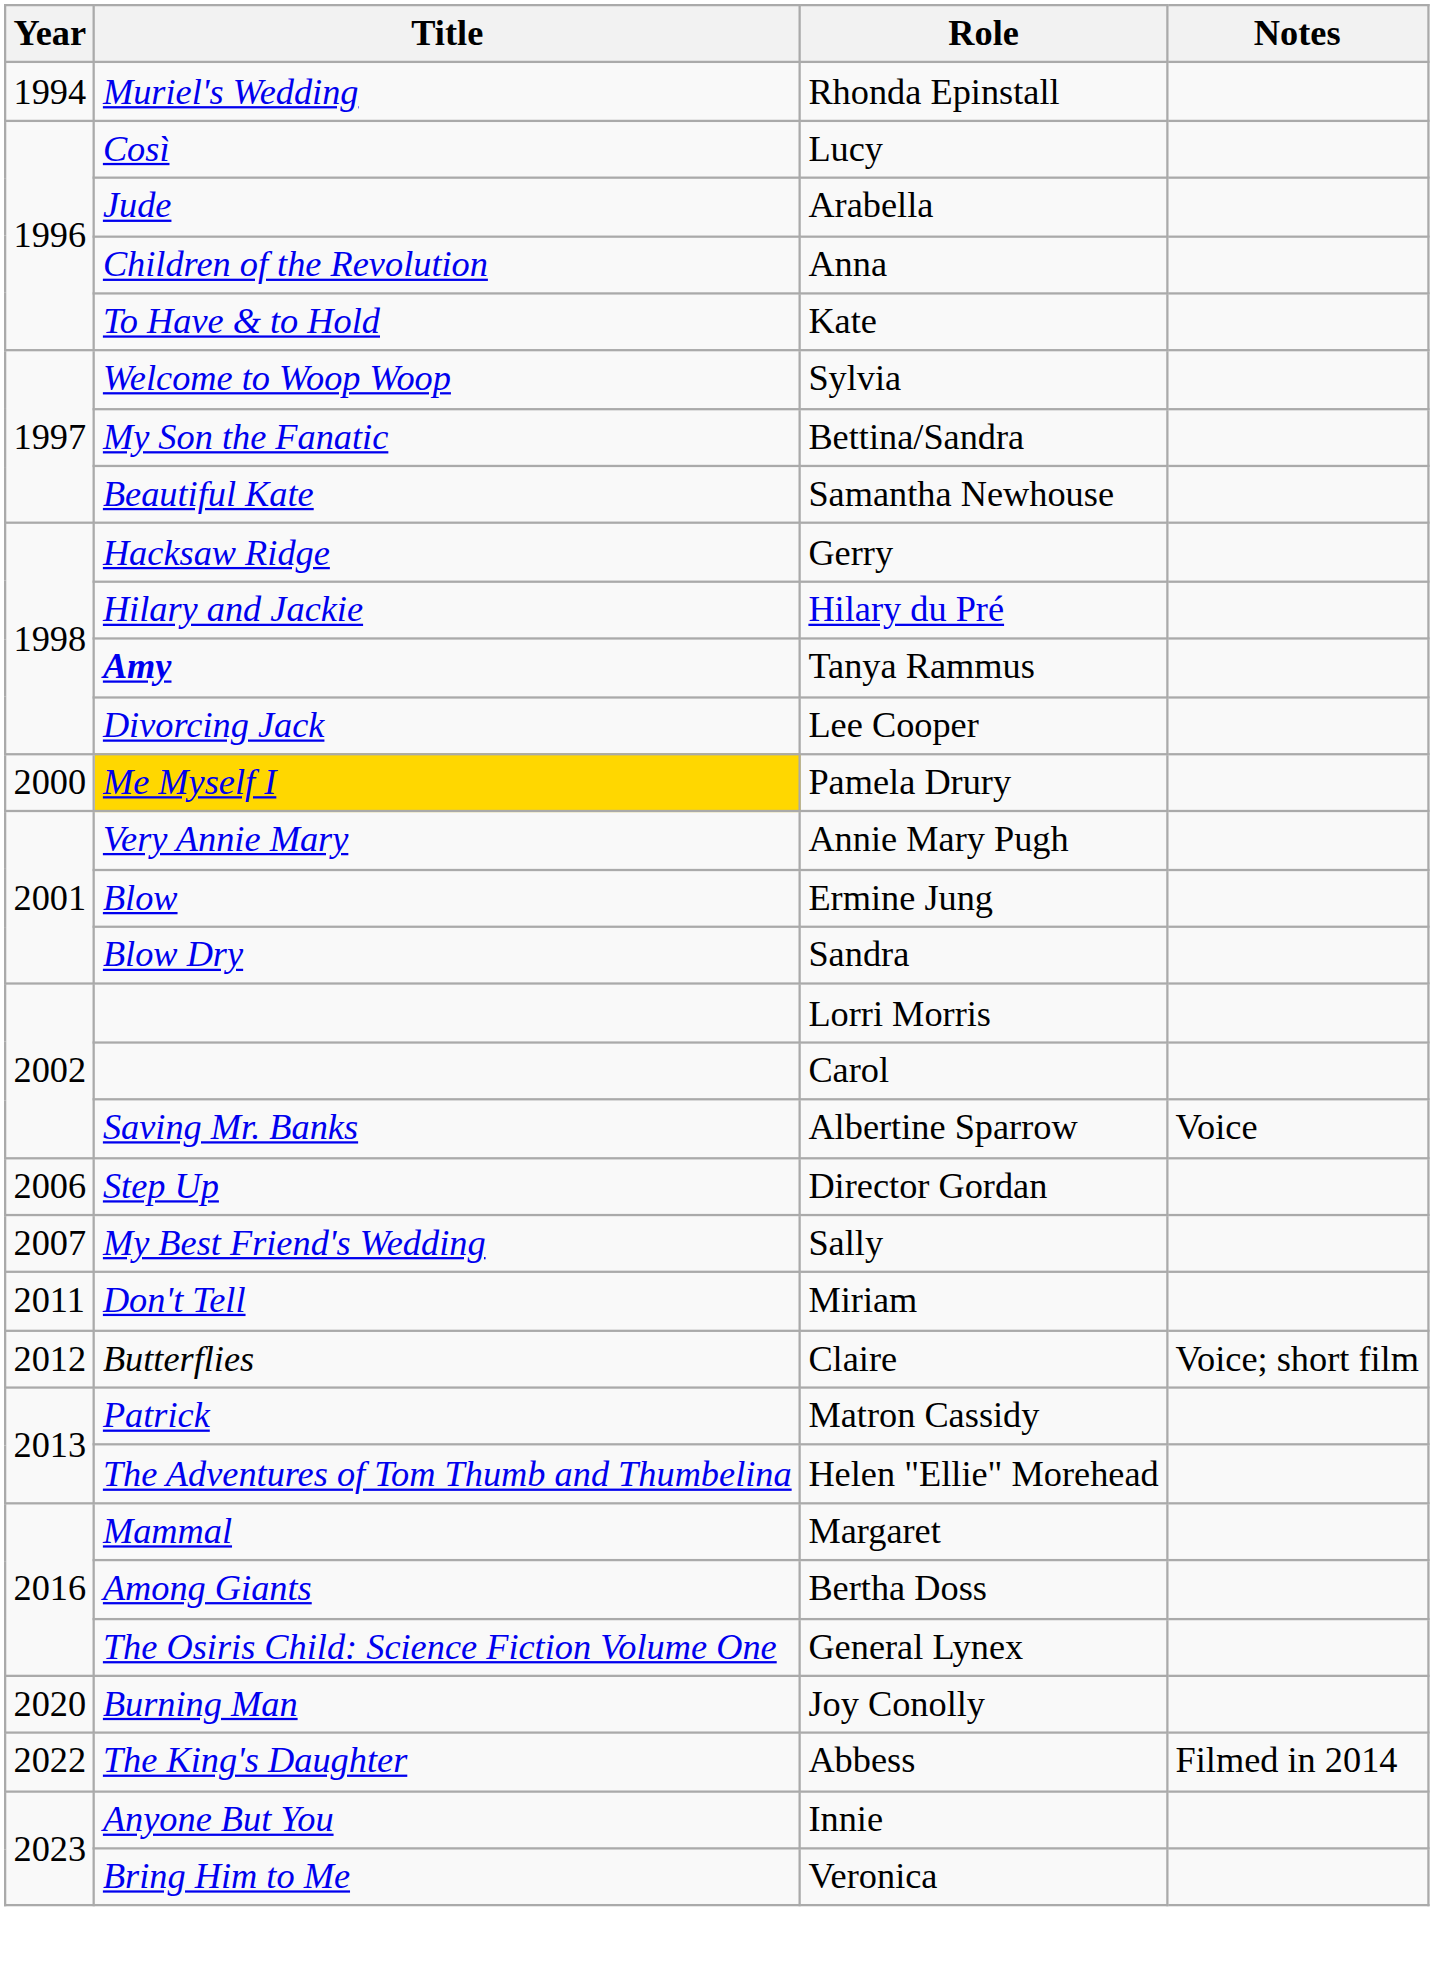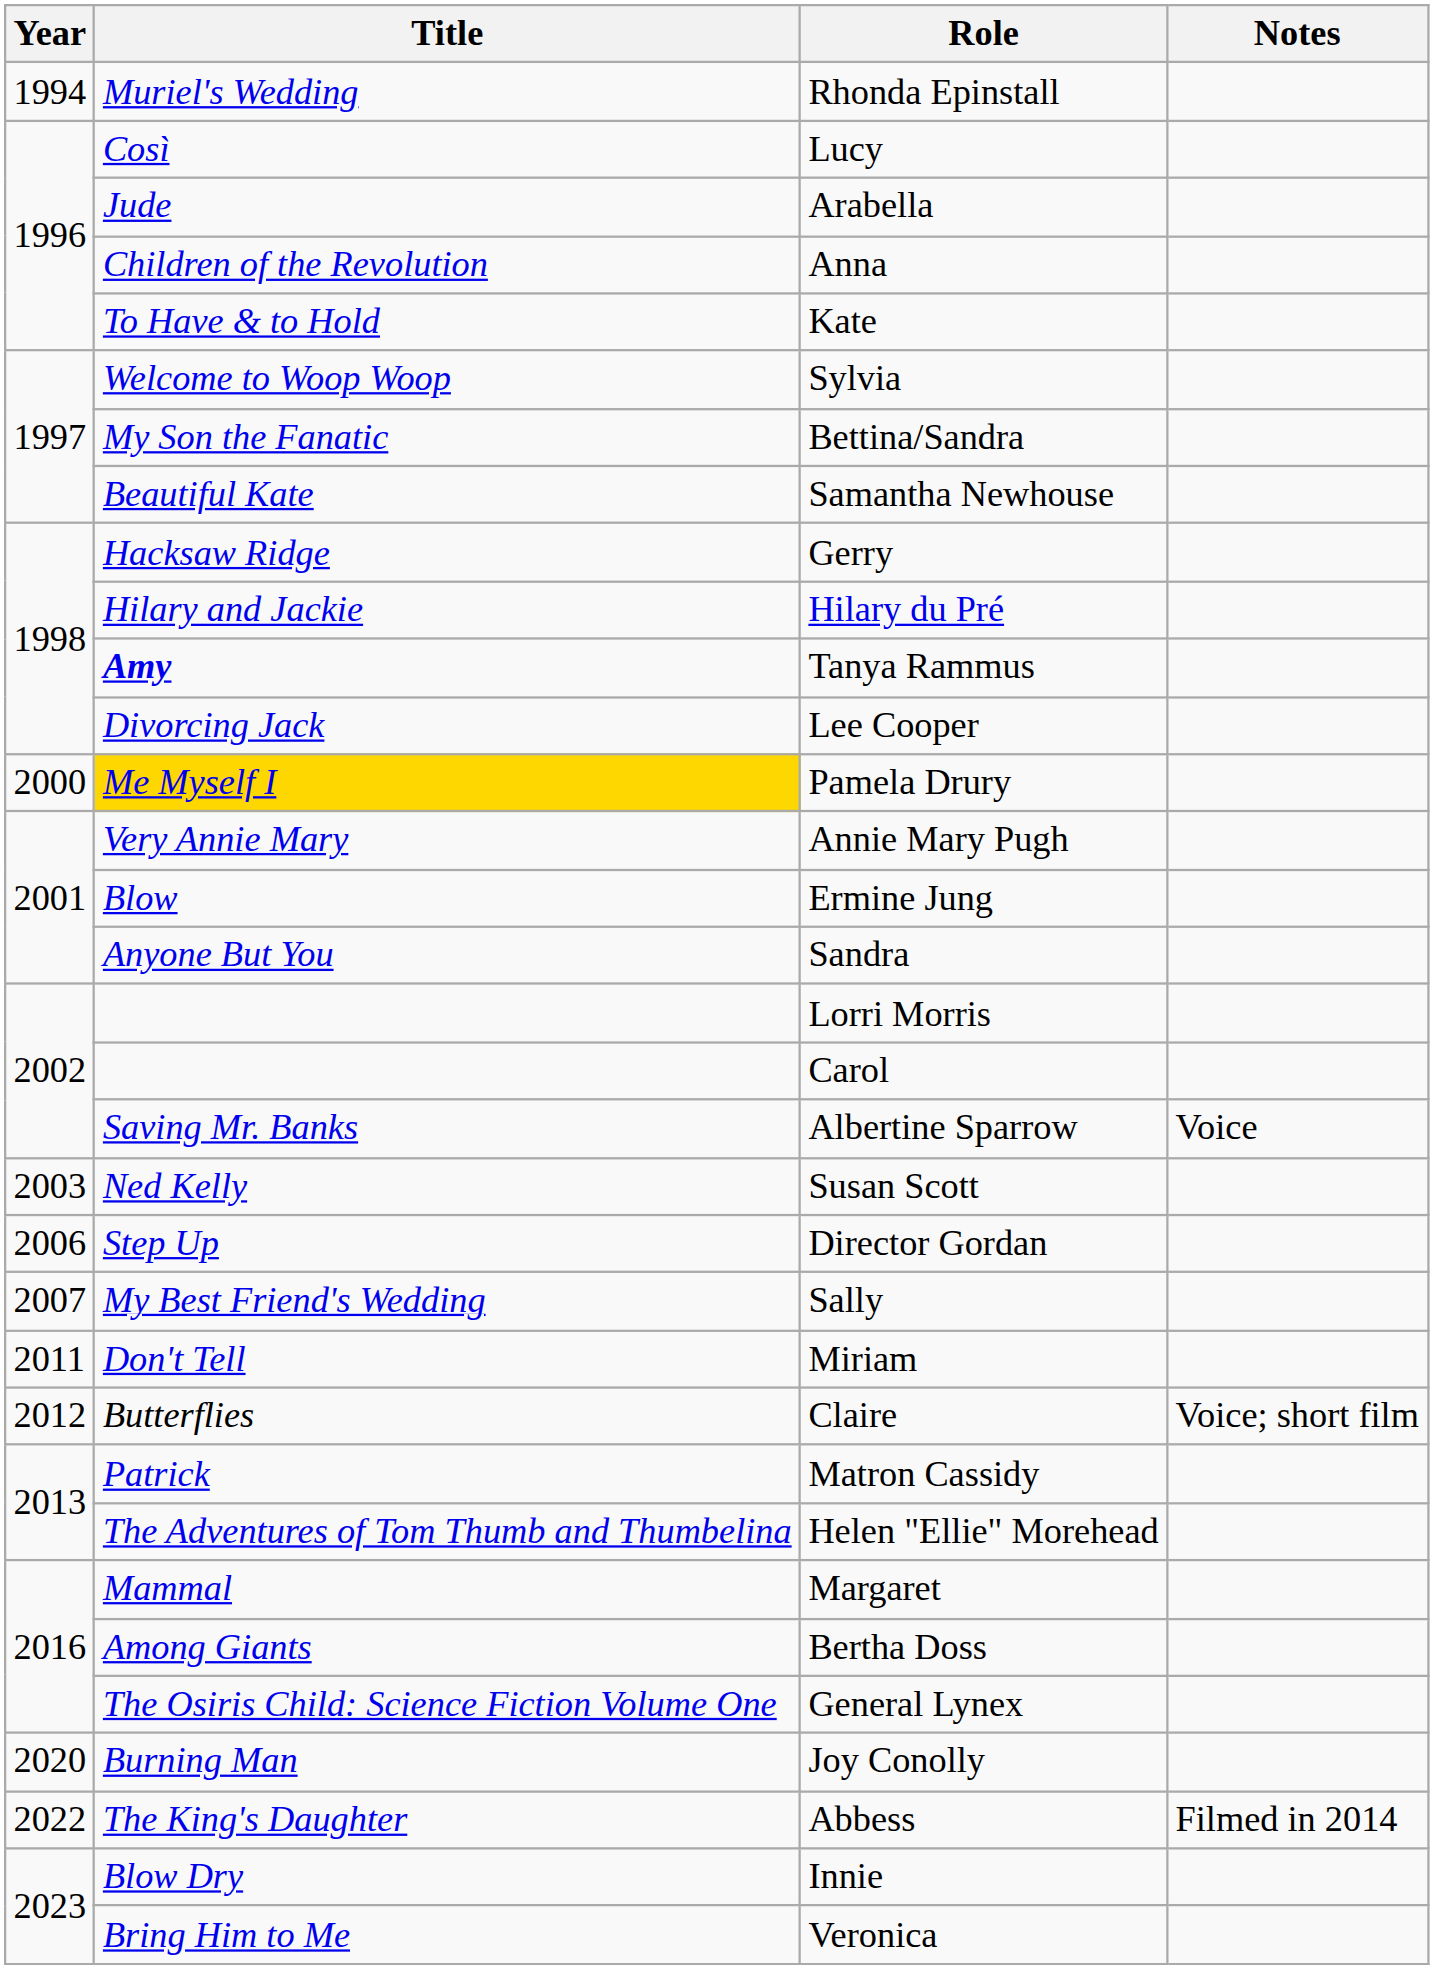 <table class="wikitable sortable">
 <tr>
 <th>Year</th>
 <th>Title</th>
 <th>Role</th>
 <th class="unsortable">Notes</th>
 </tr>
 <tr>
 <td>1994</td>
 <td><em><a href='#'>Muriel's Wedding</a></em></td>
 <td>Rhonda Epinstall</td>
 <td></td>
 </tr>
 <tr>
 <td rowspan="4">1996</td>
 <td><em><a href='#'>Così</a></em></td>
 <td>Lucy</td>
 <td></td>
 </tr>
 <tr>
 <td><em><a href='#'>Jude</a></em></td>
 <td>Arabella</td>
 <td></td>
 </tr>
 <tr>
 <td><em><a href='#'>Children of the Revolution</a></em></td>
 <td>Anna</td>
 <td></td>
 </tr>
 <tr>
 <td><a href='#'><em>To Have & to Hold</em></a></td>
 <td>Kate</td>
 <td></td>
 </tr>
 <tr>
 <td rowspan=3>1997</td>
 <td><em><a href='#'>Welcome to Woop Woop</a></em></td>
 <td>Sylvia</td>
 <td></td>
 </tr>
 <tr>
 <td><em><a href='#'>My Son the Fanatic</a></em></td>
 <td>Bettina/Sandra</td>
 <td></td>
 </tr>
 <tr>
 <td><em><a href='#'>Beautiful Kate</a></em></td>
 <td>Samantha Newhouse</td>
 <td></td>
 </tr>
 <tr>
 <td rowspan=4>1998</td>
 <td><em><a href='#'>Hacksaw Ridge</a></em></td>
 <td>Gerry</td>
 <td></td>
 </tr>
 <tr>
 <td><em><a href='#'>Hilary and Jackie</a></em></td>
 <td><a href='#'>Hilary du Pré</a></td>
 <td></td>
 </tr>
 <tr>
 <td><strong><em><a href='#'>Amy</a></em></strong></td>
 <td>Tanya Rammus</td>
 <td></td>
 </tr>
 <tr>
 <td><em><a href='#'>Divorcing Jack</a></em></td>
 <td>Lee Cooper</td>
 <td></td>
 </tr>
 <tr>
 <td>2000</td>
 <td style="background: gold;"><em><a href='#'>Me Myself I</a></em></td>
 <td>Pamela Drury</td>
 <td></td>
 </tr>
 <tr>
 <td rowspan=3>2001</td>
 <td><em><a href='#'>Very Annie Mary</a></em></td>
 <td>Annie Mary Pugh</td>
 <td></td>
 </tr>
 <tr>
 <td><em><a href='#'>Blow</a></em></td>
 <td>Ermine Jung</td>
 <td></td>
 </tr>
 <tr>
-<td><em><a href='#'>Blow Dry</a></em></td>
+<td><em><a href='#'>Anyone But You</a></em></td>
 <td>Sandra</td>
 <td></td>
 </tr>
 <tr>
 <td rowspan="3">2002</td>
 <td><em></em></td>
 <td>Lorri Morris</td>
 <td></td>
 </tr>
 <tr>
 <td><em></em></td>
 <td>Carol</td>
 <td></td>
 </tr>
 <tr>
 <td><em><a href='#'>Saving Mr. Banks</a></em></td>
 <td>Albertine Sparrow</td>
 <td>Voice</td>
+</tr>
+<tr>
+<td>2003</td>
+<td><em><a href='#'>Ned Kelly</a></em></td>
+<td>Susan Scott</td>
+<td></td>
 </tr>
 <tr>
 <td>2006</td>
 <td><em><a href='#'>Step Up</a></em></td>
 <td>Director Gordan</td>
 <td></td>
 </tr>
 <tr>
 <td>2007</td>
 <td><em><a href='#'>My Best Friend's Wedding</a></em></td>
 <td>Sally</td>
 <td></td>
 </tr>
 <tr>
 <td>2011</td>
 <td><em><a href='#'>Don't Tell</a></em></td>
 <td>Miriam</td>
 <td></td>
 </tr>
 <tr>
 <td>2012</td>
 <td><em>Butterflies</em></td>
 <td>Claire</td>
 <td>Voice; short film</td>
 </tr>
 <tr>
 <td rowspan=2>2013</td>
 <td><em><a href='#'>Patrick</a></em></td>
 <td>Matron Cassidy</td>
 <td></td>
 </tr>
 <tr>
 <td><em><a href='#'>The Adventures of Tom Thumb and Thumbelina</a></em></td>
 <td>Helen "Ellie" Morehead</td>
 <td></td>
 </tr>
 <tr>
 <td rowspan=3>2016</td>
 <td><em><a href='#'>Mammal</a></em></td>
 <td>Margaret</td>
 <td></td>
 </tr>
 <tr>
 <td><em><a href='#'>Among Giants</a></em></td>
 <td>Bertha Doss</td>
 <td></td>
 </tr>
 <tr>
 <td><em><a href='#'>The Osiris Child: Science Fiction Volume One</a></em></td>
 <td>General Lynex</td>
 <td></td>
 </tr>
 <tr>
 <td>2020</td>
 <td><em><a href='#'>Burning Man</a></em></td>
 <td>Joy Conolly</td>
 <td></td>
 </tr>
 <tr>
 <td>2022</td>
 <td><em><a href='#'>The King's Daughter</a></em></td>
 <td>Abbess</td>
 <td>Filmed in 2014</td>
 </tr>
 <tr>
 <td rowspan=2>2023</td>
-<td><em><a href='#'>Anyone But You</a></em></td>
+<td><em><a href='#'>Blow Dry</a></em></td>
 <td>Innie</td>
 <td></td>
 </tr>
 <tr>
 <td><em><a href='#'>Bring Him to Me</a></em></td>
 <td>Veronica</td>
 <td></td>
 </tr>
 </table>
